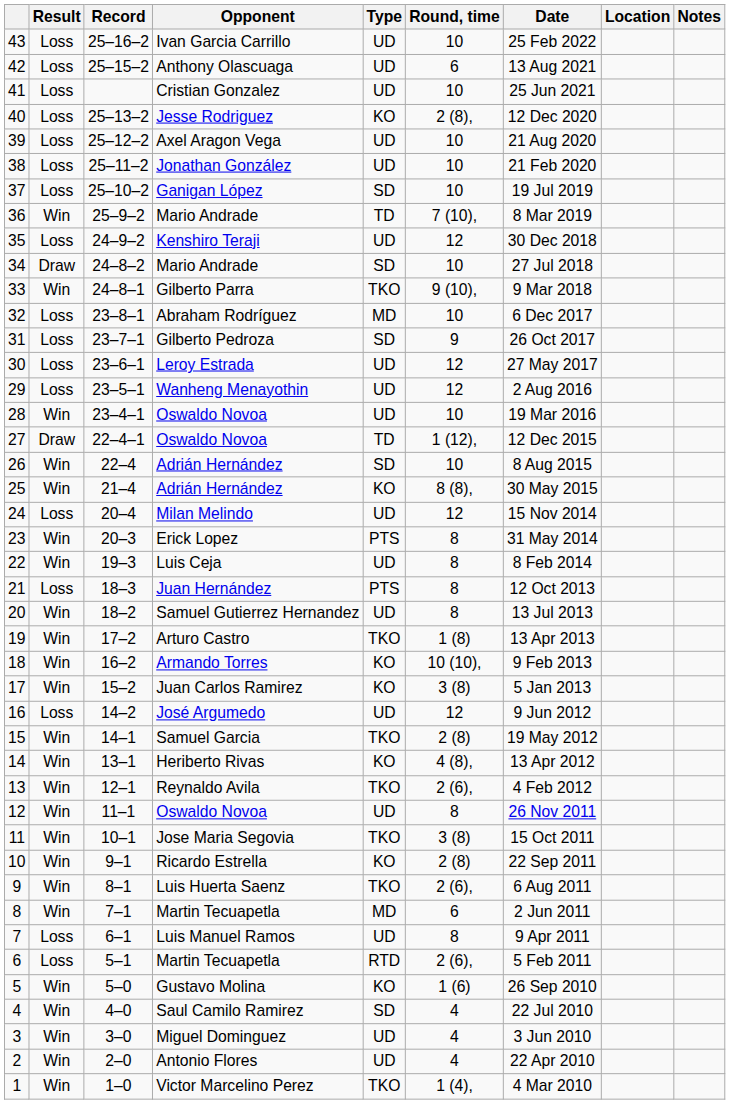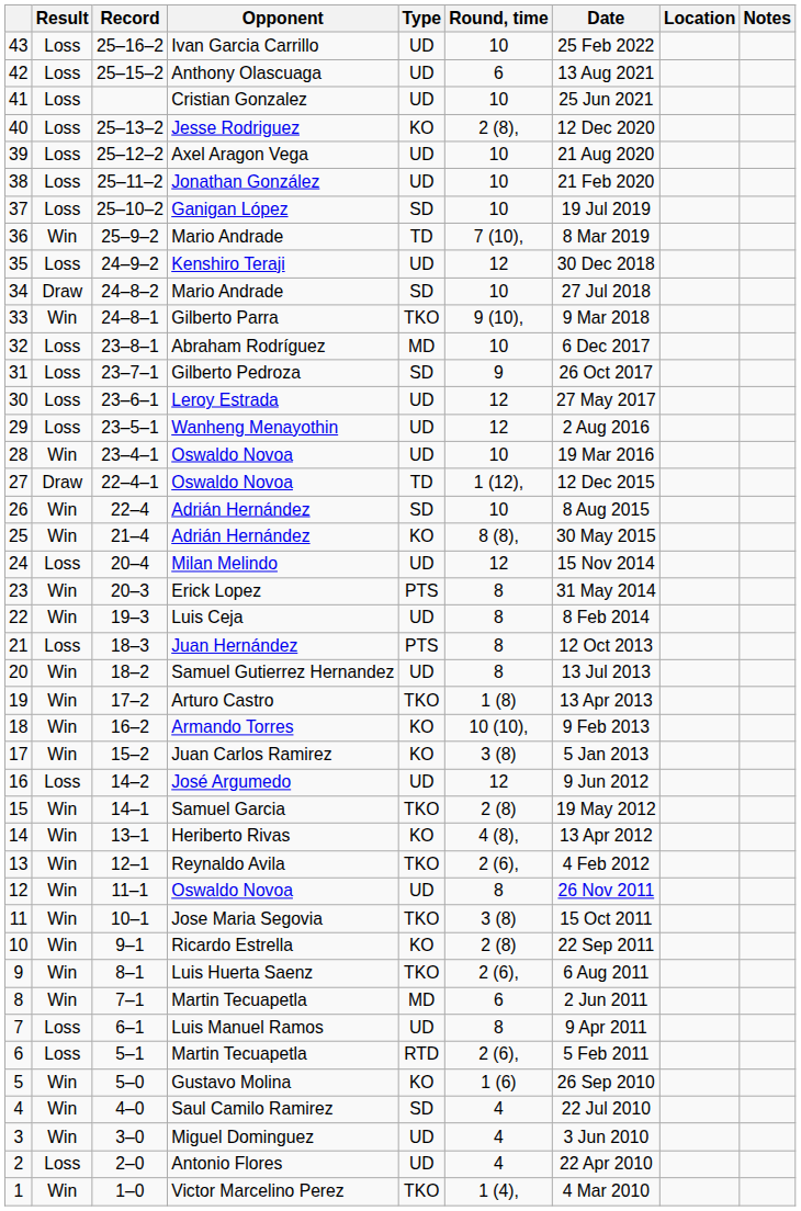 <table class=wikitable style=text-align:center>
 <tr>
 <th></th>
 <th>Result</th>
 <th>Record</th>
 <th>Opponent</th>
 <th>Type</th>
 <th>Round, time</th>
 <th>Date</th>
 <th>Location</th>
 <th>Notes</th>
 </tr>
 <tr>
 <td>43</td>
 <td>Loss</td>
 <td>25–16–2</td>
 <td align=left>Ivan Garcia Carrillo</td>
 <td>UD</td>
 <td>10</td>
 <td>25 Feb 2022</td>
 <td align=left></td>
 <td align=left></td>
 </tr>
 <tr>
 <td>42</td>
 <td>Loss</td>
 <td>25–15–2</td>
 <td align=left>Anthony Olascuaga</td>
 <td>UD</td>
 <td>6</td>
 <td>13 Aug 2021</td>
 <td align=left></td>
 <td align=left></td>
 </tr>
 <tr>
 <td>41</td>
 <td>Loss</td>
 <td></td>
 <td align=left>Cristian Gonzalez</td>
 <td>UD</td>
 <td>10</td>
 <td>25 Jun 2021</td>
 <td align=left></td>
 <td align=left></td>
 </tr>
 <tr>
 <td>40</td>
 <td>Loss</td>
 <td>25–13–2</td>
 <td align=left><a href='#'>Jesse Rodriguez</a></td>
 <td>KO</td>
 <td>2 (8), </td>
 <td>12 Dec 2020</td>
 <td align=left></td>
 <td align=left></td>
 </tr>
 <tr>
 <td>39</td>
 <td>Loss</td>
 <td>25–12–2</td>
 <td align=left>Axel Aragon Vega</td>
 <td>UD</td>
 <td>10</td>
 <td>21 Aug 2020</td>
 <td align=left></td>
 <td align=left></td>
 </tr>
 <tr>
 <td>38</td>
 <td>Loss</td>
 <td>25–11–2</td>
 <td align=left><a href='#'>Jonathan González</a></td>
 <td>UD</td>
 <td>10</td>
 <td>21 Feb 2020</td>
 <td align=left></td>
 <td align=left></td>
 </tr>
 <tr>
 <td>37</td>
 <td>Loss</td>
 <td>25–10–2</td>
 <td align=left><a href='#'>Ganigan López</a></td>
 <td>SD</td>
 <td>10</td>
 <td>19 Jul 2019</td>
 <td align=left></td>
 <td align=left></td>
 </tr>
 <tr>
 <td>36</td>
 <td>Win</td>
 <td>25–9–2</td>
 <td align=left>Mario Andrade</td>
 <td>TD</td>
 <td>7 (10), </td>
 <td>8 Mar 2019</td>
 <td align=left></td>
 <td align=left></td>
 </tr>
 <tr>
 <td>35</td>
 <td>Loss</td>
 <td>24–9–2</td>
 <td align=left><a href='#'>Kenshiro Teraji</a></td>
 <td>UD</td>
 <td>12</td>
 <td>30 Dec 2018</td>
 <td align=left></td>
 <td align=left></td>
 </tr>
 <tr>
 <td>34</td>
 <td>Draw</td>
 <td>24–8–2</td>
 <td align=left>Mario Andrade</td>
 <td>SD</td>
 <td>10</td>
 <td>27 Jul 2018</td>
 <td align=left></td>
 <td align=left></td>
 </tr>
 <tr>
 <td>33</td>
 <td>Win</td>
 <td>24–8–1</td>
 <td align=left>Gilberto Parra</td>
 <td>TKO</td>
 <td>9 (10), </td>
 <td>9 Mar 2018</td>
 <td align=left></td>
 <td align=left></td>
 </tr>
 <tr>
 <td>32</td>
 <td>Loss</td>
 <td>23–8–1</td>
 <td align=left>Abraham Rodríguez</td>
 <td>MD</td>
 <td>10</td>
 <td>6 Dec 2017</td>
 <td align=left></td>
 <td align=left></td>
 </tr>
 <tr>
 <td>31</td>
 <td>Loss</td>
 <td>23–7–1</td>
 <td align=left>Gilberto Pedroza</td>
 <td>SD</td>
 <td>9</td>
 <td>26 Oct 2017</td>
 <td align=left></td>
 <td align=left></td>
 </tr>
 <tr>
 <td>30</td>
 <td>Loss</td>
 <td>23–6–1</td>
 <td align=left><a href='#'>Leroy Estrada</a></td>
 <td>UD</td>
 <td>12</td>
 <td>27 May 2017</td>
 <td align=left></td>
 <td align=left></td>
 </tr>
 <tr>
 <td>29</td>
 <td>Loss</td>
 <td>23–5–1</td>
 <td align=left><a href='#'>Wanheng Menayothin</a></td>
 <td>UD</td>
 <td>12</td>
 <td>2 Aug 2016</td>
 <td align=left></td>
 <td align=left></td>
 </tr>
 <tr>
 <td>28</td>
 <td>Win</td>
 <td>23–4–1</td>
 <td align=left><a href='#'>Oswaldo Novoa</a></td>
 <td>UD</td>
 <td>10</td>
 <td>19 Mar 2016</td>
 <td align=left></td>
 <td align=left></td>
 </tr>
 <tr>
 <td>27</td>
 <td>Draw</td>
 <td>22–4–1</td>
 <td align=left><a href='#'>Oswaldo Novoa</a></td>
 <td>TD</td>
 <td>1 (12), </td>
 <td>12 Dec 2015</td>
 <td align=left></td>
 <td align=left></td>
 </tr>
 <tr>
 <td>26</td>
 <td>Win</td>
 <td>22–4</td>
 <td align=left><a href='#'>Adrián Hernández</a></td>
 <td>SD</td>
 <td>10</td>
 <td>8 Aug 2015</td>
 <td align=left></td>
 <td align=left></td>
 </tr>
 <tr>
 <td>25</td>
 <td>Win</td>
 <td>21–4</td>
 <td align=left><a href='#'>Adrián Hernández</a></td>
 <td>KO</td>
 <td>8 (8), </td>
 <td>30 May 2015</td>
 <td align=left></td>
 <td align=left></td>
 </tr>
 <tr>
 <td>24</td>
 <td>Loss</td>
 <td>20–4</td>
 <td align=left><a href='#'>Milan Melindo</a></td>
 <td>UD</td>
 <td>12</td>
 <td>15 Nov 2014</td>
 <td align=left></td>
 <td align=left></td>
 </tr>
 <tr>
 <td>23</td>
 <td>Win</td>
 <td>20–3</td>
 <td align=left>Erick Lopez</td>
 <td>PTS</td>
 <td>8</td>
 <td>31 May 2014</td>
 <td align=left></td>
 <td align=left></td>
 </tr>
 <tr>
 <td>22</td>
 <td>Win</td>
 <td>19–3</td>
 <td align=left>Luis Ceja</td>
 <td>UD</td>
 <td>8</td>
 <td>8 Feb 2014</td>
 <td align=left></td>
 <td align=left></td>
 </tr>
 <tr>
 <td>21</td>
 <td>Loss</td>
 <td>18–3</td>
 <td align=left><a href='#'>Juan Hernández</a></td>
 <td>PTS</td>
 <td>8</td>
 <td>12 Oct 2013</td>
 <td align=left></td>
 <td align=left></td>
 </tr>
 <tr>
 <td>20</td>
 <td>Win</td>
 <td>18–2</td>
 <td align=left>Samuel Gutierrez Hernandez</td>
 <td>UD</td>
 <td>8</td>
 <td>13 Jul 2013</td>
 <td align=left></td>
 <td align=left></td>
 </tr>
 <tr>
 <td>19</td>
 <td>Win</td>
 <td>17–2</td>
 <td align=left>Arturo Castro</td>
 <td>TKO</td>
 <td>1 (8)</td>
 <td>13 Apr 2013</td>
 <td align=left></td>
 <td align=left></td>
 </tr>
 <tr>
 <td>18</td>
 <td>Win</td>
 <td>16–2</td>
 <td align=left><a href='#'>Armando Torres</a></td>
 <td>KO</td>
 <td>10 (10), </td>
 <td>9 Feb 2013</td>
 <td align=left></td>
 <td align=left></td>
 </tr>
 <tr>
 <td>17</td>
 <td>Win</td>
 <td>15–2</td>
 <td align=left>Juan Carlos Ramirez</td>
 <td>KO</td>
 <td>3 (8)</td>
 <td>5 Jan 2013</td>
 <td align=left></td>
 <td align=left></td>
 </tr>
 <tr>
 <td>16</td>
 <td>Loss</td>
 <td>14–2</td>
 <td align=left><a href='#'>José Argumedo</a></td>
 <td>UD</td>
 <td>12</td>
 <td>9 Jun 2012</td>
 <td align=left></td>
 <td align=left></td>
 </tr>
 <tr>
 <td>15</td>
 <td>Win</td>
 <td>14–1</td>
 <td align=left>Samuel Garcia</td>
 <td>TKO</td>
 <td>2 (8)</td>
 <td>19 May 2012</td>
 <td align=left></td>
 <td align=left></td>
 </tr>
 <tr>
 <td>14</td>
 <td>Win</td>
 <td>13–1</td>
 <td align=left>Heriberto Rivas</td>
 <td>KO</td>
 <td>4 (8), </td>
 <td>13 Apr 2012</td>
 <td align=left></td>
 <td align=left></td>
 </tr>
 <tr>
 <td>13</td>
 <td>Win</td>
 <td>12–1</td>
 <td align=left>Reynaldo Avila</td>
 <td>TKO</td>
 <td>2 (6), </td>
 <td>4 Feb 2012</td>
 <td align=left></td>
 <td align=left></td>
 </tr>
 <tr>
 <td>12</td>
 <td>Win</td>
 <td>11–1</td>
 <td align=left><a href='#'>Oswaldo Novoa</a></td>
 <td>UD</td>
 <td>8</td>
 <td><a href='#'>26 Nov 2011</a></td>
 <td align=left></td>
 <td align=left></td>
 </tr>
 <tr>
 <td>11</td>
 <td>Win</td>
 <td>10–1</td>
 <td align=left>Jose Maria Segovia</td>
 <td>TKO</td>
 <td>3 (8)</td>
 <td>15 Oct 2011</td>
 <td align=left></td>
 <td align=left></td>
 </tr>
 <tr>
 <td>10</td>
 <td>Win</td>
 <td>9–1</td>
 <td align=left>Ricardo Estrella</td>
 <td>KO</td>
 <td>2 (8)</td>
 <td>22 Sep 2011</td>
 <td align=left></td>
 <td align=left></td>
 </tr>
 <tr>
 <td>9</td>
 <td>Win</td>
 <td>8–1</td>
 <td align=left>Luis Huerta Saenz</td>
 <td>TKO</td>
 <td>2 (6), </td>
 <td>6 Aug 2011</td>
 <td align=left></td>
 <td align=left></td>
 </tr>
 <tr>
 <td>8</td>
 <td>Win</td>
 <td>7–1</td>
 <td align=left>Martin Tecuapetla</td>
 <td>MD</td>
 <td>6</td>
 <td>2 Jun 2011</td>
 <td align=left></td>
 <td align=left></td>
 </tr>
 <tr>
 <td>7</td>
 <td>Loss</td>
 <td>6–1</td>
 <td align=left>Luis Manuel Ramos</td>
 <td>UD</td>
 <td>8</td>
 <td>9 Apr 2011</td>
 <td align=left></td>
 <td align=left></td>
 </tr>
 <tr>
 <td>6</td>
 <td>Loss</td>
 <td>5–1</td>
 <td align=left>Martin Tecuapetla</td>
 <td>RTD</td>
 <td>2 (6), </td>
 <td>5 Feb 2011</td>
 <td align=left></td>
 <td align=left></td>
 </tr>
 <tr>
 <td>5</td>
 <td>Win</td>
 <td>5–0</td>
 <td align=left>Gustavo Molina</td>
 <td>KO</td>
 <td>1 (6)</td>
 <td>26 Sep 2010</td>
 <td align=left></td>
 <td align=left></td>
 </tr>
 <tr>
 <td>4</td>
 <td>Win</td>
 <td>4–0</td>
 <td align=left>Saul Camilo Ramirez</td>
 <td>SD</td>
 <td>4</td>
 <td>22 Jul 2010</td>
 <td align=left></td>
 <td align=left></td>
 </tr>
 <tr>
 <td>3</td>
 <td>Win</td>
 <td>3–0</td>
 <td align=left>Miguel Dominguez</td>
 <td>UD</td>
 <td>4</td>
 <td>3 Jun 2010</td>
 <td align=left></td>
 <td align=left></td>
 </tr>
 <tr>
 <td>2</td>
-<td>Win</td>
+<td>Loss</td>
 <td>2–0</td>
 <td align=left>Antonio Flores</td>
 <td>UD</td>
 <td>4</td>
 <td>22 Apr 2010</td>
 <td align=left></td>
 <td align=left></td>
 </tr>
 <tr>
 <td>1</td>
 <td>Win</td>
 <td>1–0</td>
 <td align=left>Victor Marcelino Perez</td>
 <td>TKO</td>
 <td>1 (4), </td>
 <td>4 Mar 2010</td>
 <td align=left></td>
 <td align=left></td>
 </tr>
 </table>
